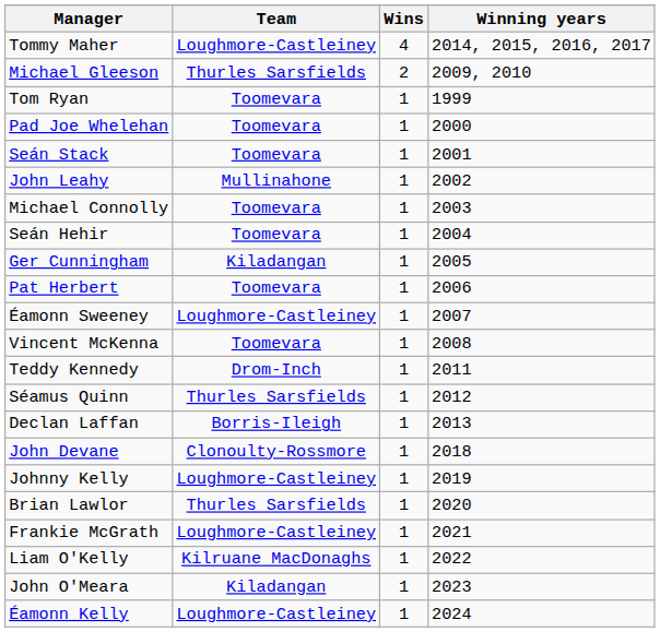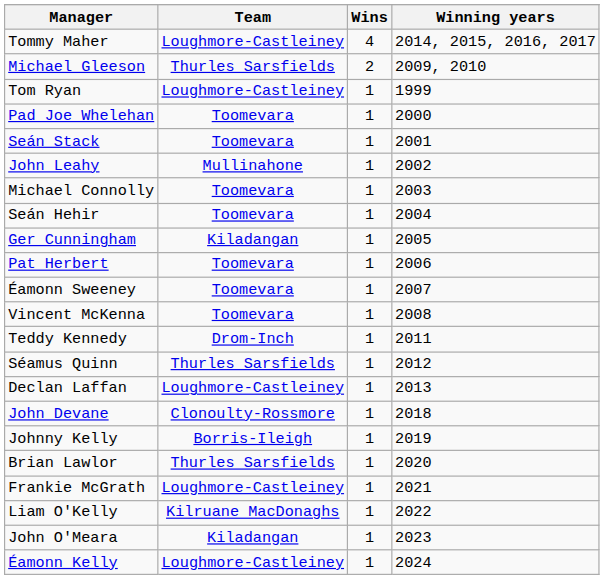 <table class="wikitable">
 <tr>
 </tr>
 <tr>
 <th>Manager</th>
 <th>Team</th>
 <th>Wins</th>
 <th>Winning years</th>
 </tr>
 <tr>
 <td>Tommy Maher</td>
 <td style="text-align:center"><a href='#'>Loughmore-Castleiney</a></td>
 <td style="text-align:center;">4</td>
 <td>2014, 2015, 2016, 2017</td>
 </tr>
 <tr>
 <td><a href='#'>Michael Gleeson</a></td>
 <td style="text-align:center"><a href='#'>Thurles Sarsfields</a></td>
 <td style="text-align:center;">2</td>
 <td>2009, 2010</td>
 </tr>
 <tr>
 <td>Tom Ryan</td>
-<td style="text-align:center"><a href='#'>Toomevara</a></td>
+<td style="text-align:center"><a href='#'>Loughmore-Castleiney</a></td>
 <td style="text-align:center;">1</td>
 <td>1999</td>
 </tr>
 <tr>
 <td><a href='#'>Pad Joe Whelehan</a></td>
 <td style="text-align:center"><a href='#'>Toomevara</a></td>
 <td style="text-align:center;">1</td>
 <td>2000</td>
 </tr>
 <tr>
 <td><a href='#'>Seán Stack</a></td>
 <td style="text-align:center"><a href='#'>Toomevara</a></td>
 <td style="text-align:center;">1</td>
 <td>2001</td>
 </tr>
 <tr>
 <td><a href='#'>John Leahy</a></td>
 <td style="text-align:center"><a href='#'>Mullinahone</a></td>
 <td style="text-align:center;">1</td>
 <td>2002</td>
 </tr>
 <tr>
 <td>Michael Connolly</td>
 <td style="text-align:center"><a href='#'>Toomevara</a></td>
 <td style="text-align:center;">1</td>
 <td>2003</td>
 </tr>
 <tr>
 <td>Seán Hehir</td>
 <td style="text-align:center"><a href='#'>Toomevara</a></td>
 <td style="text-align:center;">1</td>
 <td>2004</td>
 </tr>
 <tr>
 <td><a href='#'>Ger Cunningham</a></td>
 <td style="text-align:center"><a href='#'>Kiladangan</a></td>
 <td style="text-align:center;">1</td>
 <td>2005</td>
 </tr>
 <tr>
 <td><a href='#'>Pat Herbert</a></td>
 <td style="text-align:center"><a href='#'>Toomevara</a></td>
 <td style="text-align:center;">1</td>
 <td>2006</td>
 </tr>
 <tr>
 <td>Éamonn Sweeney</td>
-<td style="text-align:center"><a href='#'>Loughmore-Castleiney</a></td>
+<td style="text-align:center"><a href='#'>Toomevara</a></td>
 <td style="text-align:center;">1</td>
 <td>2007</td>
 </tr>
 <tr>
 <td>Vincent McKenna</td>
 <td style="text-align:center"><a href='#'>Toomevara</a></td>
 <td style="text-align:center;">1</td>
 <td>2008</td>
 </tr>
 <tr>
 <td>Teddy Kennedy</td>
 <td style="text-align:center"><a href='#'>Drom-Inch</a></td>
 <td style="text-align:center;">1</td>
 <td>2011</td>
 </tr>
 <tr>
 <td>Séamus Quinn</td>
 <td style="text-align:center"><a href='#'>Thurles Sarsfields</a></td>
 <td style="text-align:center;">1</td>
 <td>2012</td>
 </tr>
 <tr>
 <td>Declan Laffan</td>
-<td style="text-align:center"><a href='#'>Borris-Ileigh</a></td>
+<td style="text-align:center"><a href='#'>Loughmore-Castleiney</a></td>
 <td style="text-align:center;">1</td>
 <td>2013</td>
 </tr>
 <tr>
 <td><a href='#'>John Devane</a></td>
 <td style="text-align:center"><a href='#'>Clonoulty-Rossmore</a></td>
 <td style="text-align:center;">1</td>
 <td>2018</td>
 </tr>
 <tr>
 <td>Johnny Kelly</td>
-<td style="text-align:center"><a href='#'>Loughmore-Castleiney</a></td>
+<td style="text-align:center"><a href='#'>Borris-Ileigh</a></td>
 <td style="text-align:center;">1</td>
 <td>2019</td>
 </tr>
 <tr>
 <td>Brian Lawlor</td>
 <td style="text-align:center"><a href='#'>Thurles Sarsfields</a></td>
 <td style="text-align:center;">1</td>
 <td>2020</td>
 </tr>
 <tr>
 <td>Frankie McGrath</td>
 <td style="text-align:center"><a href='#'>Loughmore-Castleiney</a></td>
 <td style="text-align:center;">1</td>
 <td>2021</td>
 </tr>
 <tr>
 <td>Liam O'Kelly</td>
 <td style="text-align:center"><a href='#'>Kilruane MacDonaghs</a></td>
 <td style="text-align:center;">1</td>
 <td>2022</td>
 </tr>
 <tr>
 <td>John O'Meara</td>
 <td style="text-align:center"><a href='#'>Kiladangan</a></td>
 <td style="text-align:center;">1</td>
 <td>2023</td>
 </tr>
 <tr>
 <td><a href='#'>Éamonn Kelly</a></td>
 <td style="text-align:center"><a href='#'>Loughmore-Castleiney</a></td>
 <td style="text-align:center;">1</td>
 <td>2024</td>
 </tr>
 </table>
